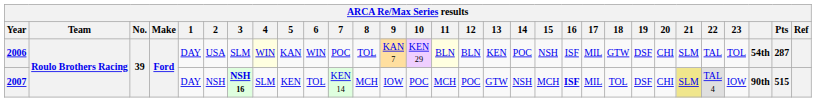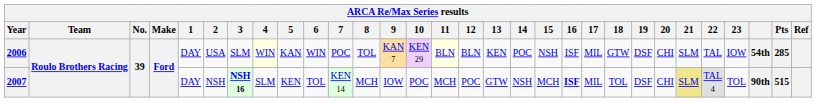 <table class="wikitable" style="text-align:center; font-size:75%">
 <tr>
 <th colspan=45><a href='#'>ARCA Re/Max Series</a> results</th>
 </tr>
 <tr>
 <th>Year</th>
 <th>Team</th>
 <th>No.</th>
 <th>Make</th>
 <th>1</th>
 <th>2</th>
 <th>3</th>
 <th>4</th>
 <th>5</th>
 <th>6</th>
 <th>7</th>
 <th>8</th>
 <th>9</th>
 <th>10</th>
 <th>11</th>
 <th>12</th>
 <th>13</th>
 <th>14</th>
 <th>15</th>
 <th>16</th>
 <th>17</th>
 <th>18</th>
 <th>19</th>
 <th>20</th>
 <th>21</th>
 <th>22</th>
 <th>23</th>
 <th></th>
 <th>Pts</th>
 <th>Ref</th>
 </tr>
 <tr>
 <th><a href='#'>2006</a></th>
 <th rowspan=2><a href='#'>Roulo Brothers Racing</a></th>
 <th rowspan=2>39</th>
 <th rowspan=2><a href='#'>Ford</a></th>
 <td><a href='#'>DAY</a></td>
 <td><a href='#'>USA</a></td>
 <td><a href='#'>SLM</a></td>
 <td style="background: lightyellow;"><a href='#'>WIN</a></td>
 <td><a href='#'>KAN</a></td>
 <td><a href='#'>WIN</a></td>
 <td><a href='#'>POC</a></td>
 <td><a href='#'>TOL</a></td>
 <td style="background:#FFDF9F;"><a href='#'>KAN</a><br><small>7</small></td>
 <td style="background:#EFCFFF;"><a href='#'>KEN</a><br><small>29</small></td>
 <td style="background: lightyellow;"><a href='#'>BLN</a></td>
 <td><a href='#'>BLN</a></td>
 <td><a href='#'>KEN</a></td>
 <td><a href='#'>POC</a></td>
 <td><a href='#'>NSH</a></td>
 <td><a href='#'>ISF</a></td>
 <td><a href='#'>MIL</a></td>
 <td><a href='#'>GTW</a></td>
 <td><a href='#'>DSF</a></td>
 <td><a href='#'>CHI</a></td>
 <td><a href='#'>SLM</a></td>
 <td><a href='#'>TAL</a></td>
-<td><a href='#'>TOL</a></td>
+<td><a href='#'>IOW</a></td>
 <th>54th</th>
-<th>287</th>
+<th>285</th>
 <th></th>
 </tr>
 <tr>
 <th><a href='#'>2007</a></th>
 <td><a href='#'>DAY</a></td>
 <td><a href='#'>NSH</a></td>
 <td style="background:#DFFFDF;"><strong><a href='#'>NSH</a><br><small>16</small></strong></td>
 <td><a href='#'>SLM</a></td>
 <td><a href='#'>KEN</a></td>
 <td><a href='#'>TOL</a></td>
 <td style="background:#DFFFDF;"><a href='#'>KEN</a><br><small>14</small></td>
 <td><a href='#'>MCH</a></td>
 <td><a href='#'>IOW</a></td>
 <td><a href='#'>POC</a></td>
 <td><a href='#'>MCH</a></td>
 <td><a href='#'>POC</a></td>
 <td><a href='#'>GTW</a></td>
 <td><a href='#'>NSH</a></td>
 <td><a href='#'>MCH</a></td>
 <td><strong><a href='#'>ISF</a></strong></td>
 <td><a href='#'>MIL</a></td>
 <td><a href='#'>TOL</a></td>
 <td><a href='#'>DSF</a></td>
 <td><a href='#'>CHI</a></td>
 <td style="background: khaki;"><a href='#'>SLM</a></td>
 <td style="background:#DFDFDF;"><a href='#'>TAL</a><br><small>4</small></td>
-<td><a href='#'>IOW</a></td>
+<td><a href='#'>TOL</a></td>
 <th>90th</th>
 <th>515</th>
 <th></th>
 </tr>
 </table>
